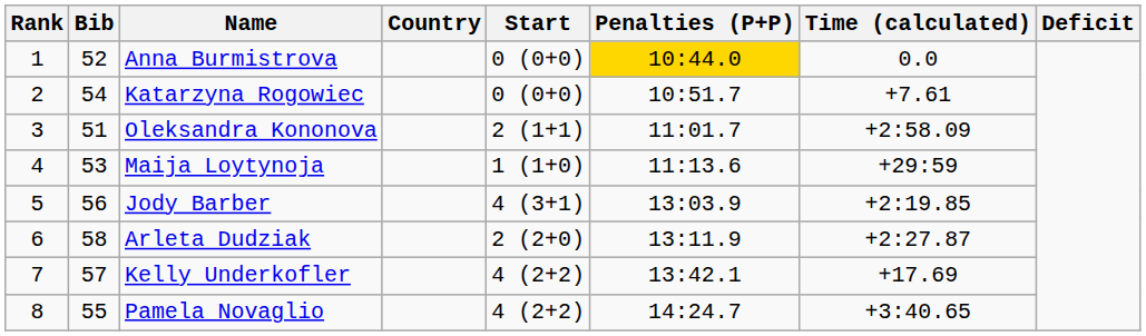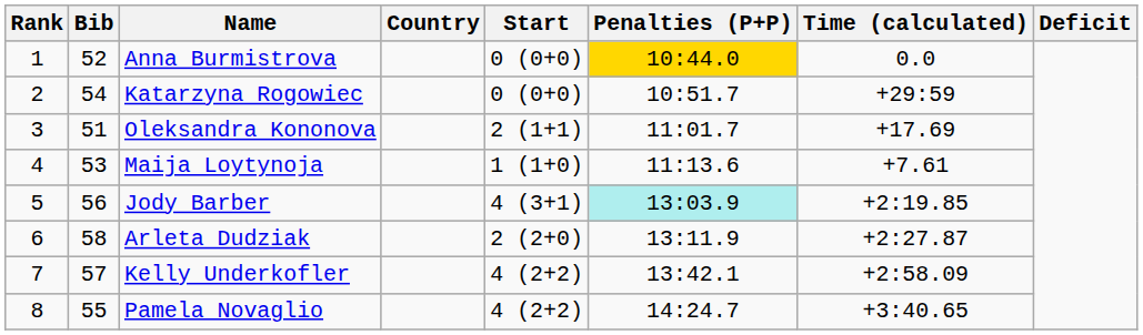 <table class="wikitable sortable" style="text-align:center">
 <tr>
 <th>Rank</th>
 <th>Bib</th>
 <th>Name</th>
 <th>Country</th>
 <th>Start</th>
 <th>Penalties  (P+P)</th>
 <th>Time (calculated)</th>
 <th>Deficit</th>
 </tr>
 <tr>
 <td>1</td>
 <td>52</td>
 <td align=left><a href='#'>Anna Burmistrova</a></td>
 <td align=left></td>
 <td>0 (0+0)</td>
 <td style="background: gold;">10:44.0</td>
 <td>0.0</td>
 </tr>
 <tr>
 <td>2</td>
 <td>54</td>
 <td align=left><a href='#'>Katarzyna Rogowiec</a></td>
 <td align=left></td>
 <td>0 (0+0)</td>
 <td>10:51.7</td>
-<td>+7.61</td>
+<td>+29:59</td>
 </tr>
 <tr>
 <td>3</td>
 <td>51</td>
 <td align=left><a href='#'>Oleksandra Kononova</a></td>
 <td align=left></td>
 <td>2 (1+1)</td>
 <td>11:01.7</td>
-<td>+2:58.09</td>
+<td>+17.69</td>
 </tr>
 <tr>
 <td>4</td>
 <td>53</td>
 <td align=left><a href='#'>Maija Loytynoja</a></td>
 <td align=left></td>
 <td>1 (1+0)</td>
 <td>11:13.6</td>
-<td>+29:59</td>
+<td>+7.61</td>
 </tr>
 <tr>
 <td>5</td>
 <td>56</td>
 <td align=left><a href='#'>Jody Barber</a></td>
 <td align=left></td>
 <td>4 (3+1)</td>
-<td>13:03.9</td>
+<td style="background: paleturquoise;">13:03.9</td>
 <td>+2:19.85</td>
 </tr>
 <tr>
 <td>6</td>
 <td>58</td>
 <td align=left><a href='#'>Arleta Dudziak</a></td>
 <td align=left></td>
 <td>2 (2+0)</td>
 <td>13:11.9</td>
 <td>+2:27.87</td>
 </tr>
 <tr>
 <td>7</td>
 <td>57</td>
 <td align=left><a href='#'>Kelly Underkofler</a></td>
 <td align=left></td>
 <td>4 (2+2)</td>
 <td>13:42.1</td>
-<td>+17.69</td>
+<td>+2:58.09</td>
 </tr>
 <tr>
 <td>8</td>
 <td>55</td>
 <td align=left><a href='#'>Pamela Novaglio</a></td>
 <td align=left></td>
 <td>4 (2+2)</td>
 <td>14:24.7</td>
 <td>+3:40.65</td>
 </tr>
 </table>
